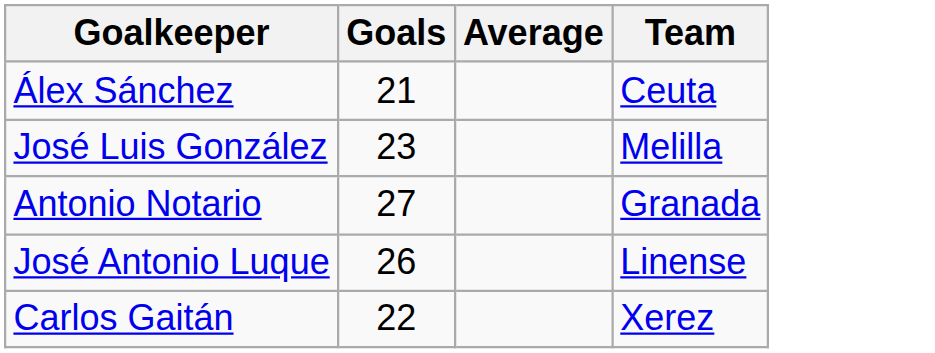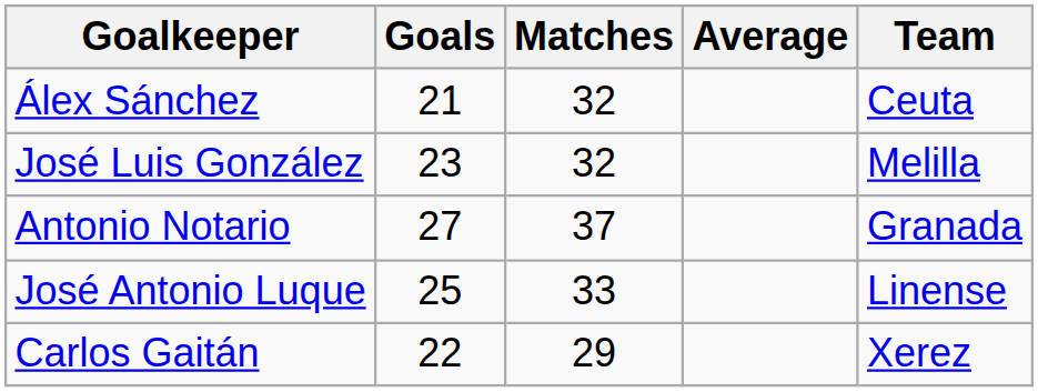 <table class="wikitable sortable">
 <tr>
 <th>Goalkeeper</th>
 <th>Goals</th>
+<th>Matches</th>
 <th>Average</th>
 <th>Team</th>
 </tr>
 <tr>
 <td> <a href='#'>Álex Sánchez</a></td>
 <td align=center>21</td>
+<td align=center>32</td>
 <td align=center></td>
 <td><a href='#'>Ceuta</a></td>
 </tr>
 <tr>
 <td> <a href='#'>José Luis González</a></td>
 <td align=center>23</td>
+<td align=center>32</td>
 <td align=center></td>
 <td><a href='#'>Melilla</a></td>
 </tr>
 <tr>
 <td> <a href='#'>Antonio Notario</a></td>
 <td align=center>27</td>
+<td align=center>37</td>
 <td align=center></td>
 <td><a href='#'>Granada</a></td>
 </tr>
 <tr>
 <td> <a href='#'>José Antonio Luque</a></td>
-<td align=center>26</td>
+<td align=center>25</td>
+<td align=center>33</td>
 <td align=center></td>
 <td><a href='#'>Linense</a></td>
 </tr>
 <tr>
 <td> <a href='#'>Carlos Gaitán</a></td>
 <td align=center>22</td>
+<td align=center>29</td>
 <td align=center></td>
 <td><a href='#'>Xerez</a></td>
 </tr>
 </table>
